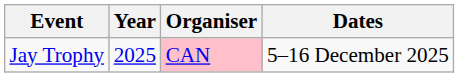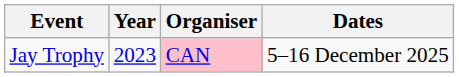 <table class="wikitable">
 <tr>
 <th>Event</th>
 <th>Year</th>
 <th>Organiser</th>
 <th>Dates</th>
 </tr>
 <tr>
 <td><a href='#'>Jay Trophy</a></td>
-<td><a href='#'>2025</a></td>
+<td><a href='#'>2023</a></td>
 <td style="background: pink;"><a href='#'>CAN</a></td>
 <td>5–16 December 2025</td>
 </tr>
 </table>
